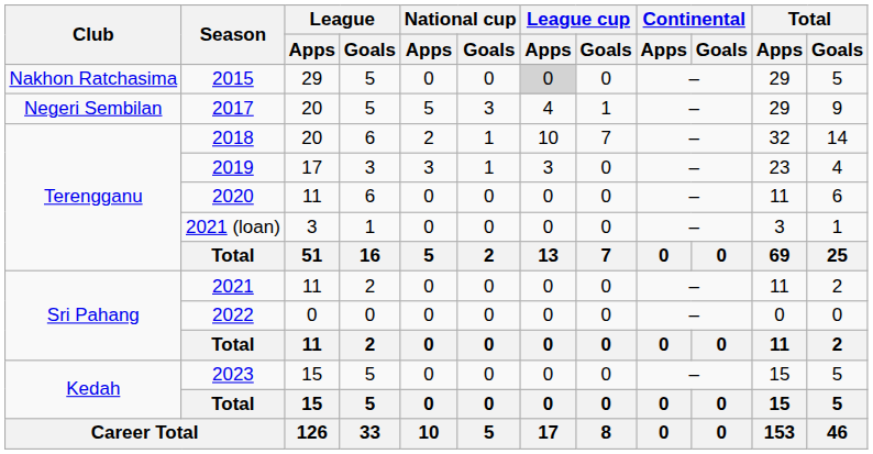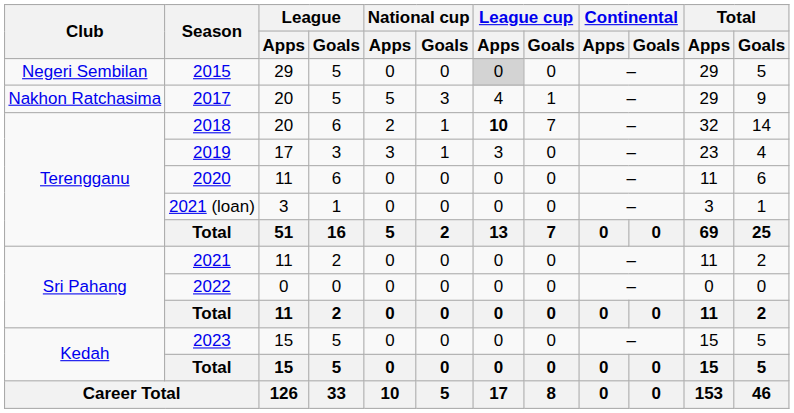 <table class="wikitable" style="text-align:center">
 <tr>
 <th rowspan="2">Club</th>
 <th rowspan="2">Season</th>
 <th colspan="2">League</th>
 <th colspan="2">National cup</th>
 <th colspan="2"><a href='#'>League cup</a></th>
 <th colspan="2"><a href='#'>Continental</a></th>
 <th colspan="2">Total</th>
 </tr>
 <tr>
 <th>Apps</th>
 <th>Goals</th>
 <th>Apps</th>
 <th>Goals</th>
 <th>Apps</th>
 <th>Goals</th>
 <th>Apps</th>
 <th>Goals</th>
 <th>Apps</th>
 <th>Goals</th>
 </tr>
 <tr>
-<td><a href='#'>Nakhon Ratchasima</a></td>
+<td><a href='#'>Negeri Sembilan</a></td>
 <td><a href='#'>2015</a></td>
 <td>29</td>
 <td>5</td>
 <td>0</td>
 <td>0</td>
 <td style="background: lightgrey;">0</td>
 <td>0</td>
 <td colspan="2">–</td>
 <td>29</td>
 <td>5</td>
 </tr>
 <tr>
-<td><a href='#'>Negeri Sembilan</a></td>
+<td><a href='#'>Nakhon Ratchasima</a></td>
 <td><a href='#'>2017</a></td>
 <td>20</td>
 <td>5</td>
 <td>5</td>
 <td>3</td>
 <td>4</td>
 <td>1</td>
 <td colspan="2">–</td>
 <td>29</td>
 <td>9</td>
 </tr>
 <tr>
 <td rowspan="5"><a href='#'>Terengganu</a></td>
 <td><a href='#'>2018</a></td>
 <td>20</td>
 <td>6</td>
 <td>2</td>
 <td>1</td>
-<td>10</td>
+<td><strong>10</strong></td>
 <td>7</td>
 <td colspan="2">–</td>
 <td>32</td>
 <td>14</td>
 </tr>
 <tr>
 <td><a href='#'>2019</a></td>
 <td>17</td>
 <td>3</td>
 <td>3</td>
 <td>1</td>
 <td>3</td>
 <td>0</td>
 <td colspan="2">–</td>
 <td>23</td>
 <td>4</td>
 </tr>
 <tr>
 <td><a href='#'>2020</a></td>
 <td>11</td>
 <td>6</td>
 <td>0</td>
 <td>0</td>
 <td>0</td>
 <td>0</td>
 <td colspan="2">–</td>
 <td>11</td>
 <td>6</td>
 </tr>
 <tr>
 <td><a href='#'>2021</a> (loan)</td>
 <td>3</td>
 <td>1</td>
 <td>0</td>
 <td>0</td>
 <td>0</td>
 <td>0</td>
 <td colspan="2">–</td>
 <td>3</td>
 <td>1</td>
 </tr>
 <tr>
 <th>Total</th>
 <th>51</th>
 <th>16</th>
 <th>5</th>
 <th>2</th>
 <th>13</th>
 <th>7</th>
 <th>0</th>
 <th>0</th>
 <th>69</th>
 <th>25</th>
 </tr>
 <tr>
 <td rowspan="3"><a href='#'>Sri Pahang</a></td>
 <td><a href='#'>2021</a></td>
 <td>11</td>
 <td>2</td>
 <td>0</td>
 <td>0</td>
 <td>0</td>
 <td>0</td>
 <td colspan="2">–</td>
 <td>11</td>
 <td>2</td>
 </tr>
 <tr>
 <td><a href='#'>2022</a></td>
 <td>0</td>
 <td>0</td>
 <td>0</td>
 <td>0</td>
 <td>0</td>
 <td>0</td>
 <td colspan="2">–</td>
 <td>0</td>
 <td>0</td>
 </tr>
 <tr>
 <th>Total</th>
 <th>11</th>
 <th>2</th>
 <th>0</th>
 <th>0</th>
 <th>0</th>
 <th>0</th>
 <th>0</th>
 <th>0</th>
 <th>11</th>
 <th>2</th>
 </tr>
 <tr>
 <td rowspan="2"><a href='#'>Kedah</a></td>
 <td><a href='#'>2023</a></td>
 <td>15</td>
 <td>5</td>
 <td>0</td>
 <td>0</td>
 <td>0</td>
 <td>0</td>
 <td colspan="2">–</td>
 <td>15</td>
 <td>5</td>
 </tr>
 <tr>
 <th colspan="1">Total</th>
 <th>15</th>
 <th>5</th>
 <th>0</th>
 <th>0</th>
 <th>0</th>
 <th>0</th>
 <th>0</th>
 <th>0</th>
 <th>15</th>
 <th>5</th>
 </tr>
 <tr>
 <th colspan="2">Career Total</th>
 <th>126</th>
 <th>33</th>
 <th>10</th>
 <th>5</th>
 <th>17</th>
 <th>8</th>
 <th>0</th>
 <th>0</th>
 <th>153</th>
 <th>46</th>
 </tr>
 </table>
